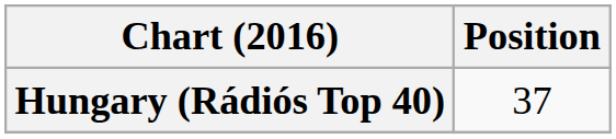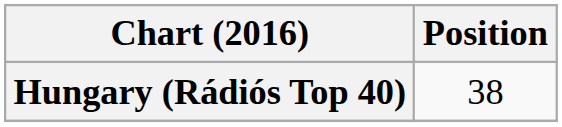 <table class="wikitable sortable plainrowheaders" style="text-align:center;">
 <tr>
 <th>Chart (2016)</th>
 <th>Position</th>
 </tr>
 <tr>
 <th scope="row">Hungary (Rádiós Top 40)</th>
-<td>37</td>
+<td>38</td>
 </tr>
 <tr>
 </tr>
 </table>
